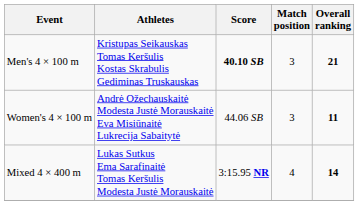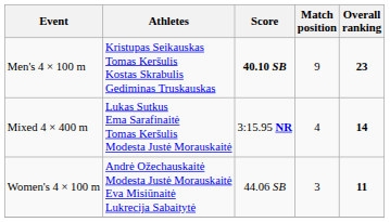 <table class="wikitable" style="text-align:left; font-size:90%">
 <tr>
 <th>Event</th>
 <th>Athletes</th>
 <th>Score</th>
 <th>Match<br>position</th>
 <th>Overall<br>ranking</th>
 </tr>
 <tr>
 <td>Men's 4 × 100 m</td>
 <td><a href='#'>Kristupas Seikauskas</a><br><a href='#'>Tomas Keršulis</a><br><a href='#'>Kostas Skrabulis</a><br><a href='#'>Gediminas Truskauskas</a></td>
 <td align="center"><strong>40.10 <em>SB</em></strong></td>
-<td align="center">3</td>
-<td align="center"><strong>21</strong></td>
+<td align="center">9</td>
+<td align="center"><strong>23</strong></td>
+</tr>
+<tr>
+<td>Mixed 4 × 400 m</td>
+<td><a href='#'>Lukas Sutkus</a><br><a href='#'>Ema Sarafinaitė</a><br><a href='#'>Tomas Keršulis</a><br><a href='#'>Modesta Justė Morauskaitė</a></td>
+<td align="center">3:15.95 <strong><a href='#'>NR</a></strong></td>
+<td align="center">4</td>
+<td align="center"><strong>14</strong></td>
 </tr>
 <tr>
 <td>Women's 4 × 100 m</td>
 <td><a href='#'>Andrė Ožechauskaitė</a><br><a href='#'>Modesta Justė Morauskaitė</a><br><a href='#'>Eva Misiūnaitė</a><br><a href='#'>Lukrecija Sabaitytė</a></td>
 <td align="center">44.06 <em>SB</em></td>
 <td align="center">3</td>
 <td align="center"><strong>11</strong></td>
 </tr>
 <tr>
-<td>Mixed 4 × 400 m</td>
-<td><a href='#'>Lukas Sutkus</a><br><a href='#'>Ema Sarafinaitė</a><br><a href='#'>Tomas Keršulis</a><br><a href='#'>Modesta Justė Morauskaitė</a></td>
-<td align="center">3:15.95 <strong><a href='#'>NR</a></strong></td>
-<td align="center">4</td>
-<td align="center"><strong>14</strong></td>
-</tr>
-<tr>
 </tr>
 </table>
